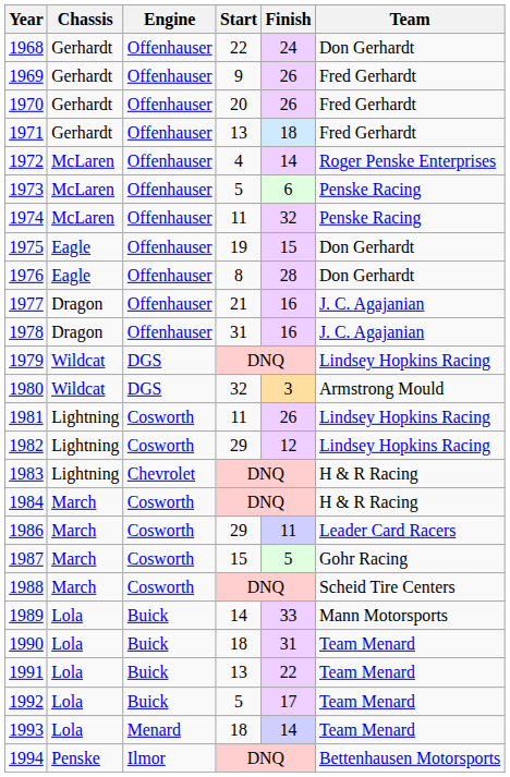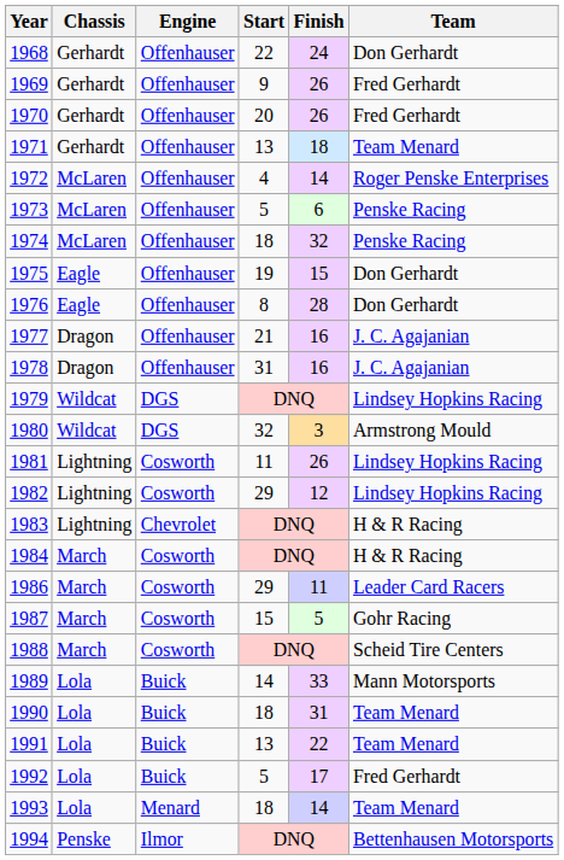 <table class="wikitable" style="font-size: 95%;">
 <tr>
 <th>Year</th>
 <th>Chassis</th>
 <th>Engine</th>
 <th>Start</th>
 <th>Finish</th>
 <th>Team</th>
 </tr>
 <tr>
 <td><a href='#'>1968</a></td>
 <td>Gerhardt</td>
 <td><a href='#'>Offenhauser</a></td>
 <td align=center>22</td>
 <td align=center style="background:#EFCFFF;">24</td>
 <td>Don Gerhardt</td>
 </tr>
 <tr>
 <td><a href='#'>1969</a></td>
 <td>Gerhardt</td>
 <td><a href='#'>Offenhauser</a></td>
 <td align=center>9</td>
 <td align=center style="background:#EFCFFF;">26</td>
 <td>Fred Gerhardt</td>
 </tr>
 <tr>
 <td><a href='#'>1970</a></td>
 <td>Gerhardt</td>
 <td><a href='#'>Offenhauser</a></td>
 <td align=center>20</td>
 <td align=center style="background:#EFCFFF;">26</td>
 <td>Fred Gerhardt</td>
 </tr>
 <tr>
 <td><a href='#'>1971</a></td>
 <td>Gerhardt</td>
 <td><a href='#'>Offenhauser</a></td>
 <td align=center>13</td>
 <td align=center style="background:#CFEAFF;">18</td>
-<td>Fred Gerhardt</td>
+<td><a href='#'>Team Menard</a></td>
 </tr>
 <tr>
 <td><a href='#'>1972</a></td>
 <td><a href='#'>McLaren</a></td>
 <td><a href='#'>Offenhauser</a></td>
 <td align=center>4</td>
 <td align=center style="background:#EFCFFF;">14</td>
 <td><a href='#'>Roger Penske Enterprises</a></td>
 </tr>
 <tr>
 <td><a href='#'>1973</a></td>
 <td><a href='#'>McLaren</a></td>
 <td><a href='#'>Offenhauser</a></td>
 <td align=center>5</td>
 <td align=center style="background:#DFFFDF;">6</td>
 <td><a href='#'>Penske Racing</a></td>
 </tr>
 <tr>
 <td><a href='#'>1974</a></td>
 <td><a href='#'>McLaren</a></td>
 <td><a href='#'>Offenhauser</a></td>
-<td align=center>11</td>
+<td align=center>18</td>
 <td align=center style="background:#EFCFFF;">32</td>
 <td><a href='#'>Penske Racing</a></td>
 </tr>
 <tr>
 <td><a href='#'>1975</a></td>
 <td><a href='#'>Eagle</a></td>
 <td><a href='#'>Offenhauser</a></td>
 <td align=center>19</td>
 <td align=center style="background:#EFCFFF;">15</td>
 <td>Don Gerhardt</td>
 </tr>
 <tr>
 <td><a href='#'>1976</a></td>
 <td><a href='#'>Eagle</a></td>
 <td><a href='#'>Offenhauser</a></td>
 <td align=center>8</td>
 <td align=center style="background:#EFCFFF;">28</td>
 <td>Don Gerhardt</td>
 </tr>
 <tr>
 <td><a href='#'>1977</a></td>
 <td>Dragon</td>
 <td><a href='#'>Offenhauser</a></td>
 <td align=center>21</td>
 <td align=center style="background:#EFCFFF;">16</td>
 <td><a href='#'>J. C. Agajanian</a></td>
 </tr>
 <tr>
 <td><a href='#'>1978</a></td>
 <td>Dragon</td>
 <td><a href='#'>Offenhauser</a></td>
 <td align=center>31</td>
 <td align=center style="background:#EFCFFF;">16</td>
 <td><a href='#'>J. C. Agajanian</a></td>
 </tr>
 <tr>
 <td><a href='#'>1979</a></td>
 <td><a href='#'>Wildcat</a></td>
 <td><a href='#'>DGS</a></td>
 <td align=center colspan=2 style="background:#FFCFCF;">DNQ</td>
 <td><a href='#'>Lindsey Hopkins Racing</a></td>
 </tr>
 <tr>
 <td><a href='#'>1980</a></td>
 <td><a href='#'>Wildcat</a></td>
 <td><a href='#'>DGS</a></td>
 <td align=center>32</td>
 <td align=center style="background:#FFDF9F;">3</td>
 <td>Armstrong Mould</td>
 </tr>
 <tr>
 <td><a href='#'>1981</a></td>
 <td>Lightning</td>
 <td><a href='#'>Cosworth</a></td>
 <td align=center>11</td>
 <td align=center style="background:#EFCFFF;">26</td>
 <td><a href='#'>Lindsey Hopkins Racing</a></td>
 </tr>
 <tr>
 <td><a href='#'>1982</a></td>
 <td>Lightning</td>
 <td><a href='#'>Cosworth</a></td>
 <td align=center>29</td>
 <td align=center style="background:#EFCFFF;">12</td>
 <td><a href='#'>Lindsey Hopkins Racing</a></td>
 </tr>
 <tr>
 <td><a href='#'>1983</a></td>
 <td>Lightning</td>
 <td><a href='#'>Chevrolet</a></td>
 <td align=center colspan=2 style="background:#FFCFCF;">DNQ</td>
 <td>H & R Racing</td>
 </tr>
 <tr>
 <td><a href='#'>1984</a></td>
 <td><a href='#'>March</a></td>
 <td><a href='#'>Cosworth</a></td>
 <td align=center colspan=2 style="background:#FFCFCF;">DNQ</td>
 <td>H & R Racing</td>
 </tr>
 <tr>
 <td><a href='#'>1986</a></td>
 <td><a href='#'>March</a></td>
 <td><a href='#'>Cosworth</a></td>
 <td align=center>29</td>
 <td align=center style="background:#CFCFFF;">11</td>
 <td><a href='#'>Leader Card Racers</a></td>
 </tr>
 <tr>
 <td><a href='#'>1987</a></td>
 <td><a href='#'>March</a></td>
 <td><a href='#'>Cosworth</a></td>
 <td align=center>15</td>
 <td align=center style="background:#DFFFDF;">5</td>
 <td>Gohr Racing</td>
 </tr>
 <tr>
 <td><a href='#'>1988</a></td>
 <td><a href='#'>March</a></td>
 <td><a href='#'>Cosworth</a></td>
 <td align=center colspan=2 style="background:#FFCFCF;">DNQ</td>
 <td>Scheid Tire Centers</td>
 </tr>
 <tr>
 <td><a href='#'>1989</a></td>
 <td><a href='#'>Lola</a></td>
 <td><a href='#'>Buick</a></td>
 <td align=center>14</td>
 <td align=center style="background:#EFCFFF;">33</td>
 <td>Mann Motorsports</td>
 </tr>
 <tr>
 <td><a href='#'>1990</a></td>
 <td><a href='#'>Lola</a></td>
 <td><a href='#'>Buick</a></td>
 <td align=center>18</td>
 <td align=center style="background:#EFCFFF;">31</td>
 <td><a href='#'>Team Menard</a></td>
 </tr>
 <tr>
 <td><a href='#'>1991</a></td>
 <td><a href='#'>Lola</a></td>
 <td><a href='#'>Buick</a></td>
 <td align=center>13</td>
 <td align=center style="background:#EFCFFF;">22</td>
 <td><a href='#'>Team Menard</a></td>
 </tr>
 <tr>
 <td><a href='#'>1992</a></td>
 <td><a href='#'>Lola</a></td>
 <td><a href='#'>Buick</a></td>
 <td align=center>5</td>
 <td align=center style="background:#EFCFFF;">17</td>
-<td><a href='#'>Team Menard</a></td>
+<td>Fred Gerhardt</td>
 </tr>
 <tr>
 <td><a href='#'>1993</a></td>
 <td><a href='#'>Lola</a></td>
 <td><a href='#'>Menard</a></td>
 <td align=center>18</td>
 <td align=center style="background:#CFCFFF;">14</td>
 <td><a href='#'>Team Menard</a></td>
 </tr>
 <tr>
 <td><a href='#'>1994</a></td>
 <td><a href='#'>Penske</a></td>
 <td><a href='#'>Ilmor</a></td>
 <td align=center colspan=2 style="background:#FFCFCF;">DNQ</td>
 <td><a href='#'>Bettenhausen Motorsports</a></td>
 </tr>
 </table>
